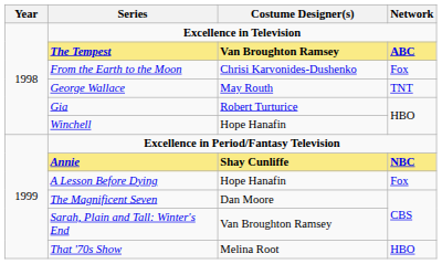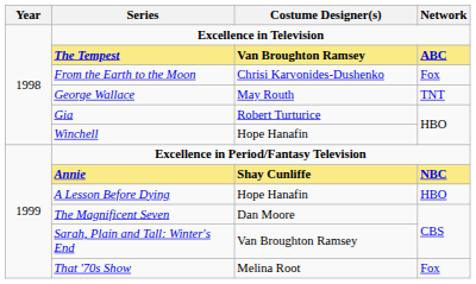 <table class="wikitable" width="95%" cellpadding="5">
 <tr>
 <th width="10%">Year</th>
 <th width="40%">Series</th>
 <th width="40%">Costume Designer(s)</th>
 <th width="10%">Network</th>
 </tr>
 <tr>
 <td style="text-align:center;" rowspan=6>1998<br></td>
 <td colspan=3 align="center"><strong>Excellence in Television</strong></td>
 </tr>
 <tr>
 <td style="background:#FAEB86;"><strong><em><a href='#'>The Tempest</a></em></strong></td>
 <td style="background:#FAEB86;"><strong>Van Broughton Ramsey</strong></td>
 <td style="background:#FAEB86;"><strong><a href='#'>ABC</a></strong></td>
 </tr>
 <tr>
 <td><em><a href='#'>From the Earth to the Moon</a></em></td>
 <td><a href='#'>Chrisi Karvonides-Dushenko</a></td>
 <td><a href='#'>Fox</a></td>
 </tr>
 <tr>
 <td><em><a href='#'>George Wallace</a></em></td>
 <td><a href='#'>May Routh</a></td>
 <td><a href='#'>TNT</a></td>
 </tr>
 <tr>
 <td><em><a href='#'>Gia</a></em></td>
 <td><a href='#'>Robert Turturice</a></td>
 <td rowspan="2">HBO</td>
 </tr>
 <tr>
 <td><em><a href='#'>Winchell</a></em></td>
 <td>Hope Hanafin</td>
 </tr>
 <tr>
 <td rowspan="6" style="text-align:center;">1999<br></td>
 <td colspan=3 align="center"><strong>Excellence in Period/Fantasy Television</strong></td>
 </tr>
 <tr>
 <td style="background:#FAEB86;"><strong><em><a href='#'>Annie</a></em></strong></td>
 <td style="background:#FAEB86;"><strong>Shay Cunliffe</strong></td>
 <td style="background:#FAEB86;"><strong><a href='#'>NBC</a></strong></td>
 </tr>
 <tr>
 <td><em><a href='#'>A Lesson Before Dying</a></em></td>
 <td>Hope Hanafin</td>
-<td><a href='#'>Fox</a></td>
+<td><a href='#'>HBO</a></td>
 </tr>
 <tr>
 <td><em><a href='#'>The Magnificent Seven</a></em></td>
 <td>Dan Moore</td>
 <td rowspan="2"><a href='#'>CBS</a></td>
 </tr>
 <tr>
 <td><em><a href='#'>Sarah, Plain and Tall: Winter's End</a></em></td>
 <td>Van Broughton Ramsey</td>
 </tr>
 <tr>
 <td><em><a href='#'>That '70s Show</a></em></td>
 <td>Melina Root</td>
-<td><a href='#'>HBO</a></td>
+<td><a href='#'>Fox</a></td>
 </tr>
 </table>
